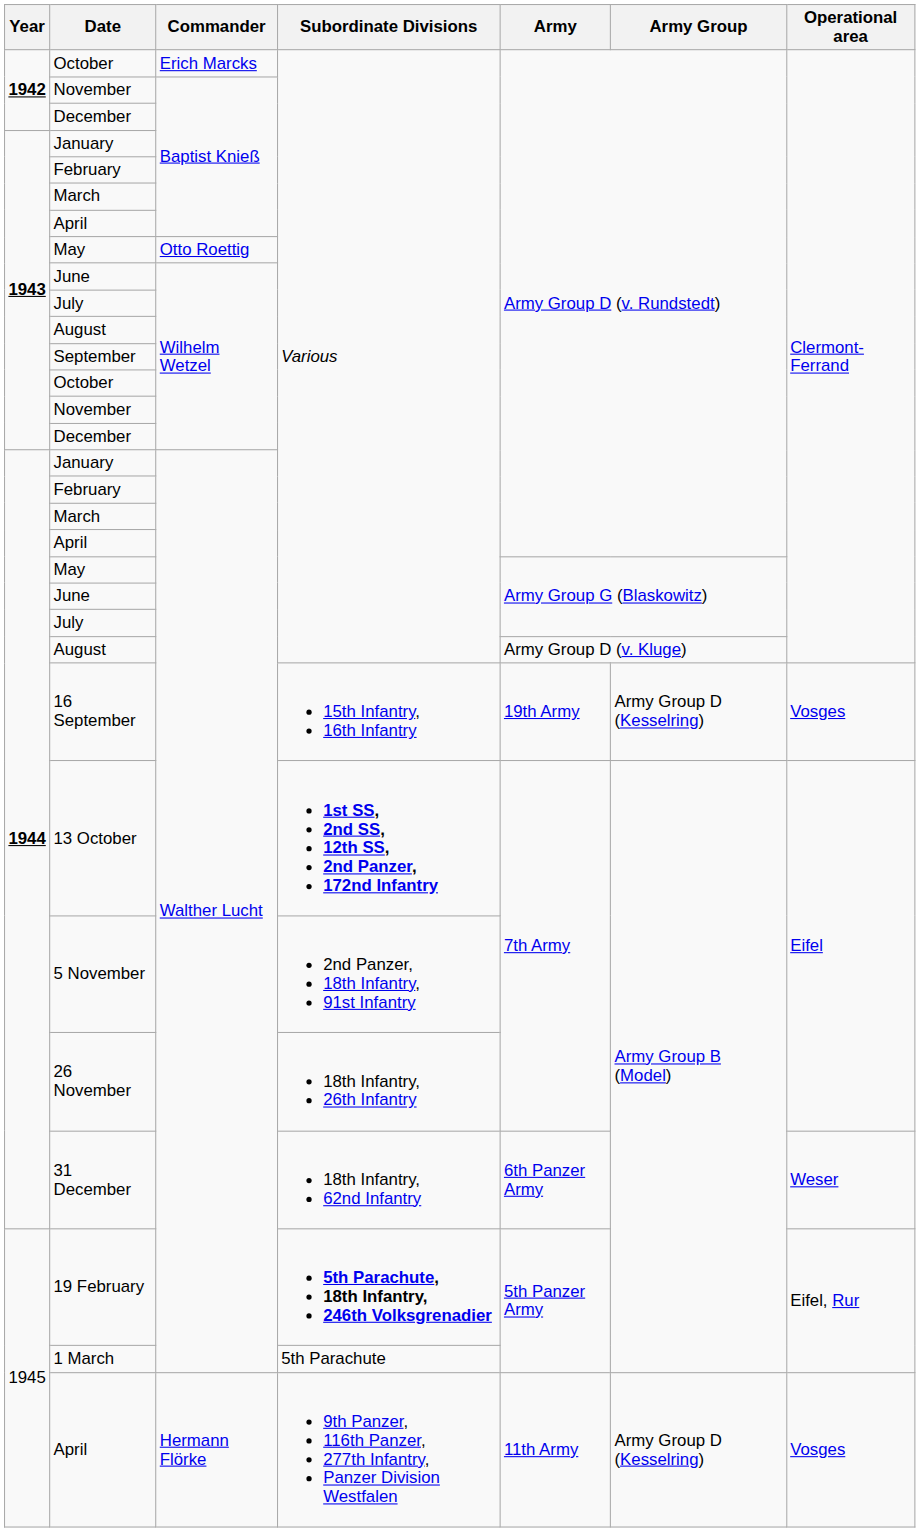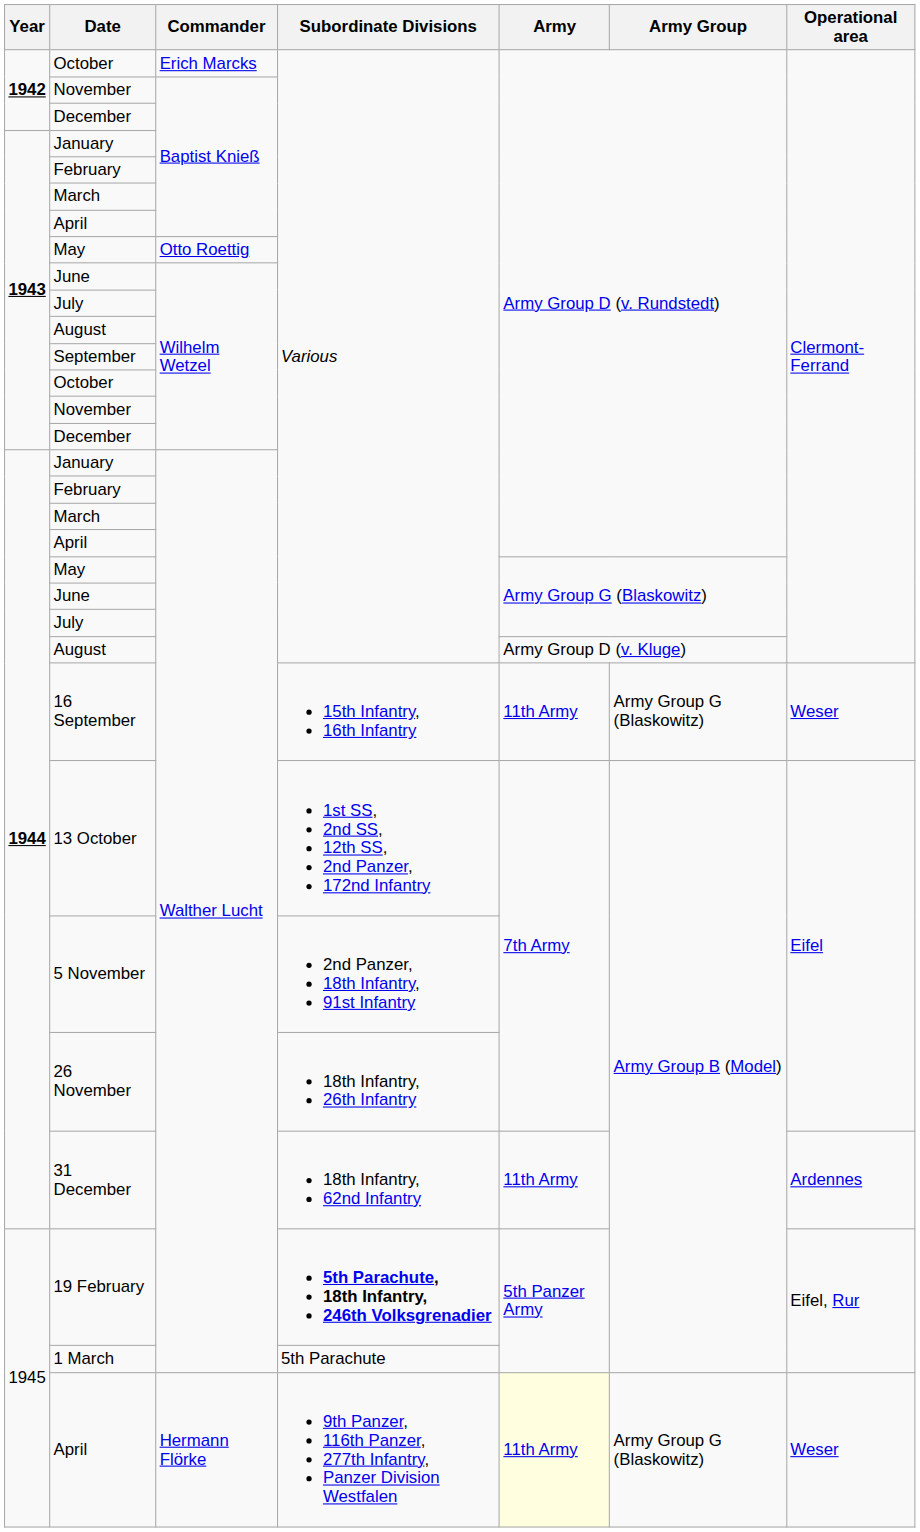 <table class="wikitable">
 <tr>
 <th>Year</th>
 <th>Date</th>
 <th>Commander</th>
 <th>Subordinate Divisions</th>
 <th>Army</th>
 <th>Army Group</th>
 <th>Operational area</th>
 </tr>
 <tr>
 <td rowspan="3"><strong><u>1942</u></strong></td>
 <td>October</td>
 <td><a href='#'>Erich Marcks</a></td>
 <td rowspan="23"><em>Various</em></td>
 <td colspan="2" rowspan="19"><a href='#'>Army Group D</a> (<a href='#'>v. Rundstedt</a>)</td>
 <td rowspan="23"><a href='#'>Clermont-Ferrand</a></td>
 </tr>
 <tr>
 <td>November</td>
 <td rowspan="6"><a href='#'>Baptist Knieß</a></td>
 </tr>
 <tr>
 <td>December</td>
 </tr>
 <tr>
 <td rowspan="12"><strong><u>1943</u></strong></td>
 <td>January</td>
 </tr>
 <tr>
 <td>February</td>
 </tr>
 <tr>
 <td>March</td>
 </tr>
 <tr>
 <td>April</td>
 </tr>
 <tr>
 <td>May</td>
 <td><a href='#'>Otto Roettig</a></td>
 </tr>
 <tr>
 <td>June</td>
 <td rowspan="7"><a href='#'>Wilhelm Wetzel</a></td>
 </tr>
 <tr>
 <td>July</td>
 </tr>
 <tr>
 <td>August</td>
 </tr>
 <tr>
 <td>September</td>
 </tr>
 <tr>
 <td>October</td>
 </tr>
 <tr>
 <td>November</td>
 </tr>
 <tr>
 <td>December</td>
 </tr>
 <tr>
 <td rowspan="13"><strong><u>1944</u></strong></td>
 <td>January</td>
 <td rowspan="15"><a href='#'>Walther Lucht</a></td>
 </tr>
 <tr>
 <td>February</td>
 </tr>
 <tr>
 <td>March</td>
 </tr>
 <tr>
 <td>April</td>
 </tr>
 <tr>
 <td>May</td>
 <td colspan="2" rowspan="3"><a href='#'>Army Group G</a> (<a href='#'>Blaskowitz</a>)</td>
 </tr>
 <tr>
 <td>June</td>
 </tr>
 <tr>
 <td>July</td>
 </tr>
 <tr>
 <td>August</td>
 <td colspan="2">Army Group D (<a href='#'>v. Kluge</a>)</td>
 </tr>
 <tr>
 <td>16 September</td>
 <td><br><ul><li><a href='#'>15th Infantry</a>,</li><li><a href='#'>16th Infantry</a></li></ul></td>
-<td><a href='#'>19th Army</a></td>
-<td>Army Group D (<a href='#'>Kesselring</a>)</td>
-<td><a href='#'>Vosges</a></td>
+<td><a href='#'>11th Army</a></td>
+<td>Army Group G (Blaskowitz)</td>
+<td><a href='#'>Weser</a></td>
 </tr>
 <tr>
 <td>13 October</td>
-<td><strong><br><ul><li><a href='#'>1st SS</a>,</li><li><a href='#'>2nd SS</a>,</li><li><a href='#'>12th SS</a>,</li><li><a href='#'>2nd Panzer</a>,</li><li><a href='#'>172nd Infantry</a></li></ul></strong></td>
+<td><br><ul><li><a href='#'>1st SS</a>,</li><li><a href='#'>2nd SS</a>,</li><li><a href='#'>12th SS</a>,</li><li><a href='#'>2nd Panzer</a>,</li><li><a href='#'>172nd Infantry</a></li></ul></td>
 <td rowspan="3"><a href='#'>7th Army</a></td>
 <td rowspan="6"><a href='#'>Army Group B</a> (<a href='#'>Model</a>)</td>
 <td rowspan="3"><a href='#'>Eifel</a></td>
 </tr>
 <tr>
 <td>5 November</td>
 <td><br><ul><li>2nd Panzer,</li><li><a href='#'>18th Infantry</a>,</li><li><a href='#'>91st Infantry</a></li></ul></td>
 </tr>
 <tr>
 <td>26 November</td>
 <td><br><ul><li>18th Infantry,</li><li><a href='#'>26th Infantry</a></li></ul></td>
 </tr>
 <tr>
 <td>31 December</td>
 <td><br><ul><li>18th Infantry,</li><li><a href='#'>62nd Infantry</a></li></ul></td>
-<td><a href='#'>6th Panzer Army</a></td>
-<td><a href='#'>Weser</a></td>
+<td><a href='#'>11th Army</a></td>
+<td><a href='#'>Ardennes</a></td>
 </tr>
 <tr>
 <td rowspan="3">1945</td>
 <td>19 February</td>
 <td><strong><br><ul><li><a href='#'>5th Parachute</a>,</li><li>18th Infantry,</li><li><a href='#'>246th Volksgrenadier</a></li></ul></strong></td>
 <td rowspan="2"><a href='#'>5th Panzer Army</a></td>
 <td rowspan="2">Eifel, <a href='#'>Rur</a></td>
 </tr>
 <tr>
 <td>1 March</td>
 <td>5th Parachute</td>
 </tr>
 <tr>
 <td>April</td>
 <td><a href='#'>Hermann Flörke</a></td>
 <td><br><ul><li><a href='#'>9th Panzer</a>,</li><li><a href='#'>116th Panzer</a>,</li><li><a href='#'>277th Infantry</a>,</li><li><a href='#'>Panzer Division Westfalen</a></li></ul></td>
-<td><a href='#'>11th Army</a></td>
-<td>Army Group D (<a href='#'>Kesselring</a>)</td>
-<td><a href='#'>Vosges</a></td>
+<td style="background: lightyellow;"><a href='#'>11th Army</a></td>
+<td>Army Group G (Blaskowitz)</td>
+<td><a href='#'>Weser</a></td>
 </tr>
 </table>
